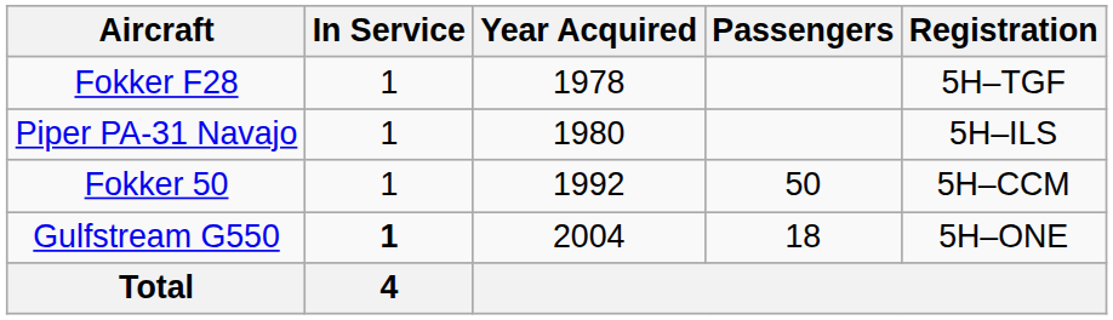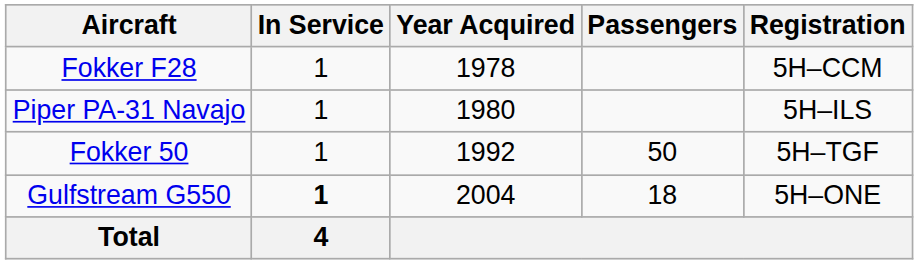 <table class="wikitable" style="margin:0.5em auto; text-align:center">
 <tr>
 <th>Aircraft</th>
 <th>In Service</th>
 <th>Year Acquired</th>
 <th>Passengers</th>
 <th>Registration</th>
 </tr>
 <tr>
 <td><a href='#'>Fokker F28</a></td>
 <td align=center>1</td>
 <td align=center>1978</td>
 <td align=center></td>
-<td align=center>5H–TGF</td>
+<td align=center>5H–CCM</td>
 </tr>
 <tr>
 <td><a href='#'>Piper PA-31 Navajo</a></td>
 <td align=center>1</td>
 <td align=center>1980</td>
 <td align=center></td>
 <td align=center>5H–ILS</td>
 </tr>
 <tr>
 <td><a href='#'>Fokker 50</a></td>
 <td align=center>1</td>
 <td align=center>1992</td>
 <td align=center>50</td>
-<td align=center>5H–CCM</td>
+<td align=center>5H–TGF</td>
 </tr>
 <tr>
 <td><a href='#'>Gulfstream G550</a></td>
 <td align=center><strong>1</strong></td>
 <td align=center>2004</td>
 <td align=center>18</td>
 <td align=center>5H–ONE</td>
 </tr>
 <tr>
 <th>Total</th>
 <th>4</th>
 <th colspan="4"></th>
 </tr>
 </table>
